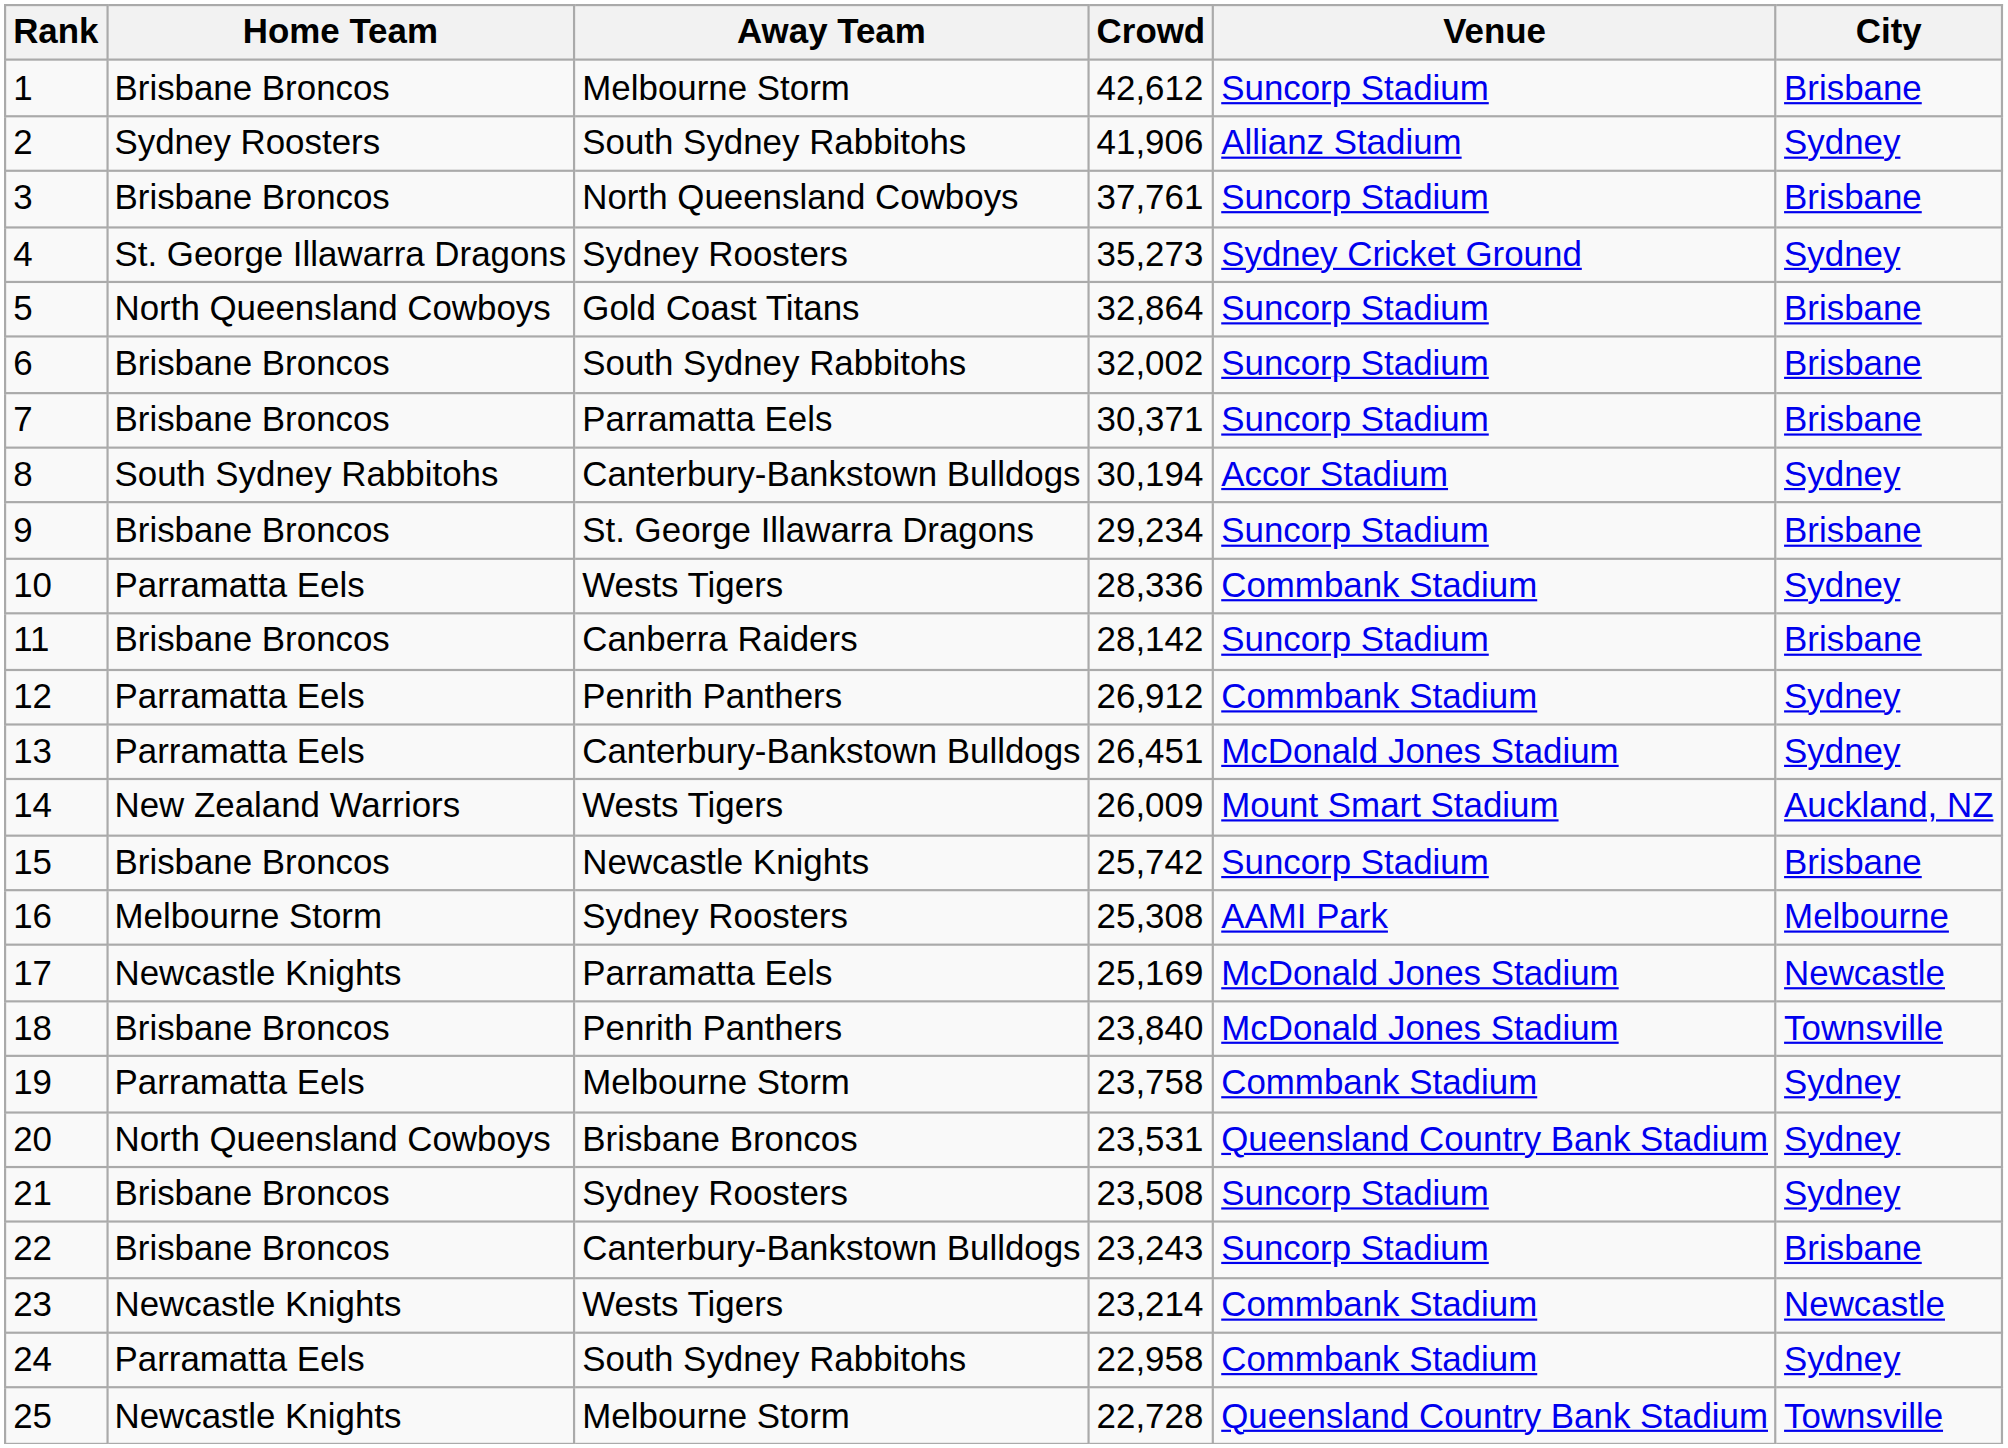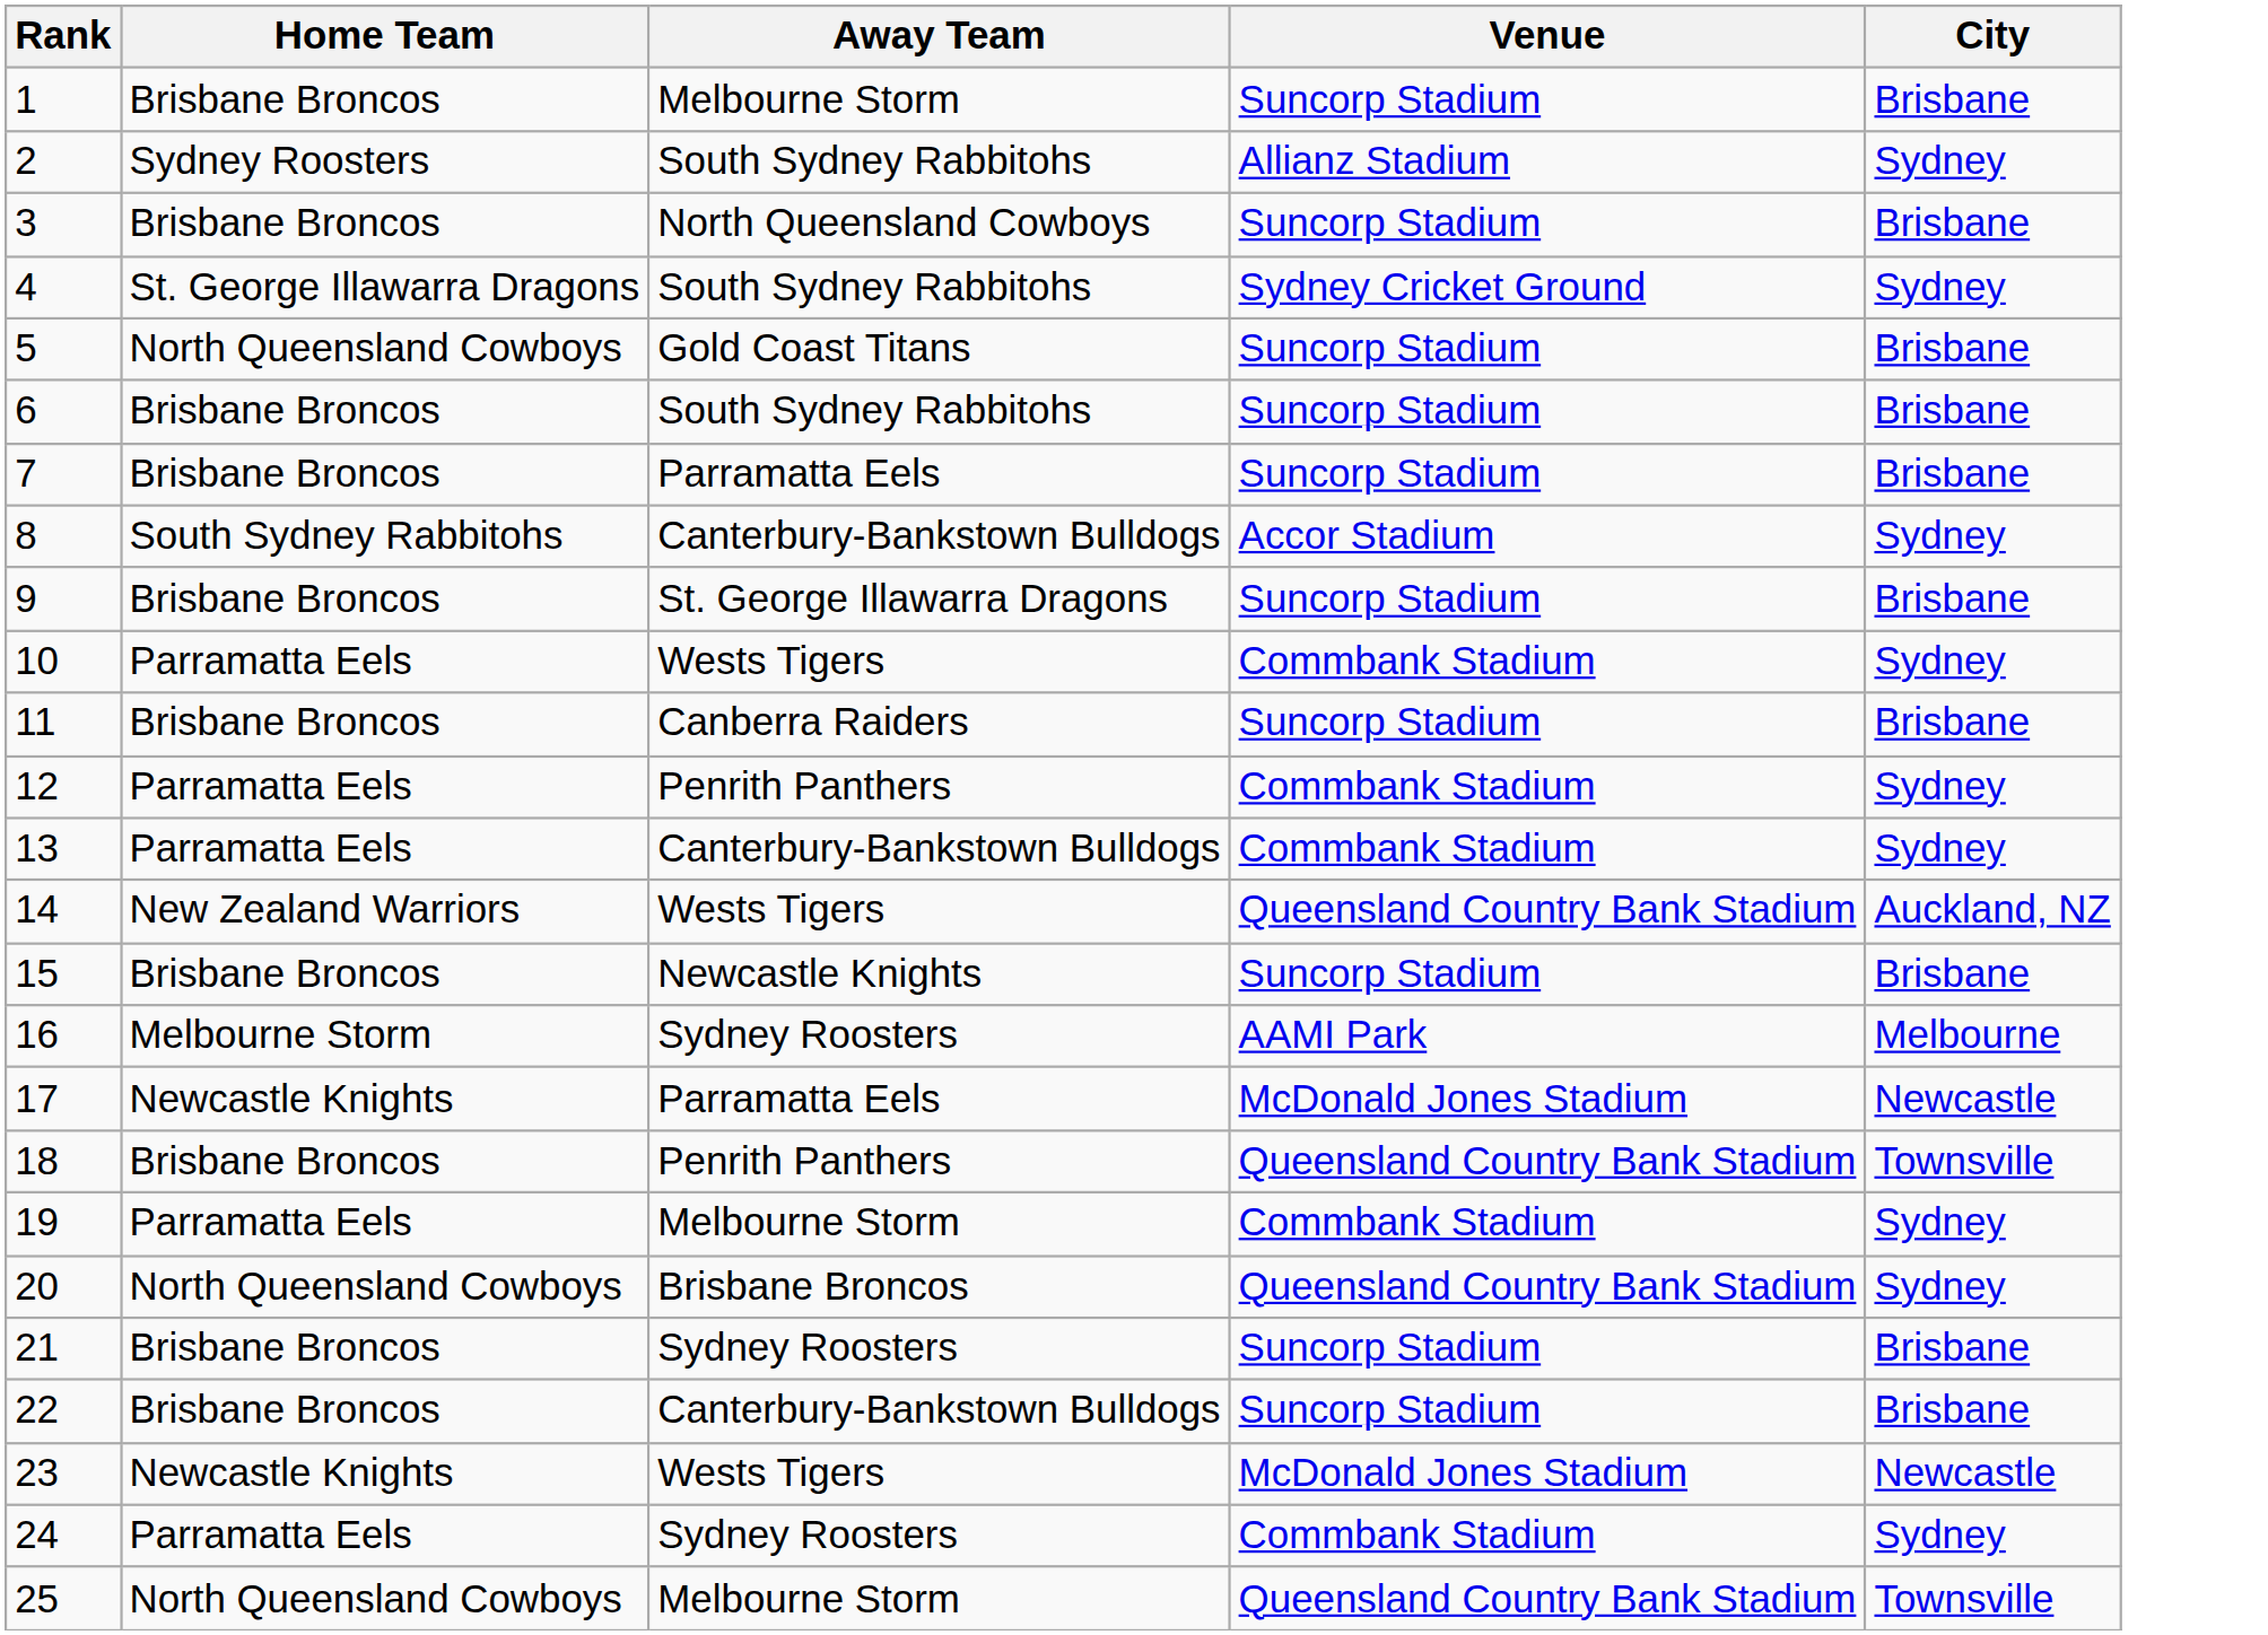 <table class="wikitable sortable">
 <tr>
 <th>Rank</th>
 <th>Home Team</th>
 <th>Away Team</th>
-<th>Crowd</th>
 <th>Venue</th>
 <th>City</th>
 </tr>
 <tr>
 <td>1</td>
 <td> Brisbane Broncos</td>
 <td> Melbourne Storm</td>
-<td>42,612</td>
 <td><a href='#'>Suncorp Stadium</a></td>
 <td><a href='#'>Brisbane</a></td>
 </tr>
 <tr>
 <td>2</td>
 <td> Sydney Roosters</td>
 <td> South Sydney Rabbitohs</td>
-<td>41,906</td>
 <td><a href='#'>Allianz Stadium</a></td>
 <td><a href='#'>Sydney</a></td>
 </tr>
 <tr>
 <td>3</td>
 <td> Brisbane Broncos</td>
 <td> North Queensland Cowboys</td>
-<td>37,761</td>
 <td><a href='#'>Suncorp Stadium</a></td>
 <td><a href='#'>Brisbane</a></td>
 </tr>
 <tr>
 <td>4</td>
 <td> St. George Illawarra Dragons</td>
-<td> Sydney Roosters</td>
-<td>35,273</td>
+<td> South Sydney Rabbitohs</td>
 <td><a href='#'>Sydney Cricket Ground</a></td>
 <td><a href='#'>Sydney</a></td>
 </tr>
 <tr>
 <td>5</td>
 <td> North Queensland Cowboys</td>
 <td> Gold Coast Titans</td>
-<td>32,864</td>
 <td><a href='#'>Suncorp Stadium</a></td>
 <td><a href='#'>Brisbane</a></td>
 </tr>
 <tr>
 <td>6</td>
 <td> Brisbane Broncos</td>
 <td> South Sydney Rabbitohs</td>
-<td>32,002</td>
 <td><a href='#'>Suncorp Stadium</a></td>
 <td><a href='#'>Brisbane</a></td>
 </tr>
 <tr>
 <td>7</td>
 <td> Brisbane Broncos</td>
 <td> Parramatta Eels</td>
-<td>30,371</td>
 <td><a href='#'>Suncorp Stadium</a></td>
 <td><a href='#'>Brisbane</a></td>
 </tr>
 <tr>
 <td>8</td>
 <td> South Sydney Rabbitohs</td>
 <td> Canterbury-Bankstown Bulldogs</td>
-<td>30,194</td>
 <td><a href='#'>Accor Stadium</a></td>
 <td><a href='#'>Sydney</a></td>
 </tr>
 <tr>
 <td>9</td>
 <td> Brisbane Broncos</td>
 <td> St. George Illawarra Dragons</td>
-<td>29,234</td>
 <td><a href='#'>Suncorp Stadium</a></td>
 <td><a href='#'>Brisbane</a></td>
 </tr>
 <tr>
 <td>10</td>
 <td> Parramatta Eels</td>
 <td> Wests Tigers</td>
-<td>28,336</td>
 <td><a href='#'>Commbank Stadium</a></td>
 <td><a href='#'>Sydney</a></td>
 </tr>
 <tr>
 <td>11</td>
 <td> Brisbane Broncos</td>
 <td> Canberra Raiders</td>
-<td>28,142</td>
 <td><a href='#'>Suncorp Stadium</a></td>
 <td><a href='#'>Brisbane</a></td>
 </tr>
 <tr>
 <td>12</td>
 <td> Parramatta Eels</td>
 <td> Penrith Panthers</td>
-<td>26,912</td>
 <td><a href='#'>Commbank Stadium</a></td>
 <td><a href='#'>Sydney</a></td>
 </tr>
 <tr>
 <td>13</td>
 <td> Parramatta Eels</td>
 <td> Canterbury-Bankstown Bulldogs</td>
-<td>26,451</td>
-<td><a href='#'>McDonald Jones Stadium</a></td>
+<td><a href='#'>Commbank Stadium</a></td>
 <td><a href='#'>Sydney</a></td>
 </tr>
 <tr>
 <td>14</td>
 <td> New Zealand Warriors</td>
 <td> Wests Tigers</td>
-<td>26,009</td>
-<td><a href='#'>Mount Smart Stadium</a></td>
+<td><a href='#'>Queensland Country Bank Stadium</a></td>
 <td><a href='#'>Auckland, NZ</a></td>
 </tr>
 <tr>
 <td>15</td>
 <td> Brisbane Broncos</td>
 <td> Newcastle Knights</td>
-<td>25,742</td>
 <td><a href='#'>Suncorp Stadium</a></td>
 <td><a href='#'>Brisbane</a></td>
 </tr>
 <tr>
 <td>16</td>
 <td> Melbourne Storm</td>
 <td> Sydney Roosters</td>
-<td>25,308</td>
 <td><a href='#'>AAMI Park</a></td>
 <td><a href='#'>Melbourne</a></td>
 </tr>
 <tr>
 <td>17</td>
 <td> Newcastle Knights</td>
 <td> Parramatta Eels</td>
-<td>25,169</td>
 <td><a href='#'>McDonald Jones Stadium</a></td>
 <td><a href='#'>Newcastle</a></td>
 </tr>
 <tr>
 <td>18</td>
 <td> Brisbane Broncos</td>
 <td> Penrith Panthers</td>
-<td>23,840</td>
-<td><a href='#'>McDonald Jones Stadium</a></td>
+<td><a href='#'>Queensland Country Bank Stadium</a></td>
 <td><a href='#'>Townsville</a></td>
 </tr>
 <tr>
 <td>19</td>
 <td> Parramatta Eels</td>
 <td> Melbourne Storm</td>
-<td>23,758</td>
 <td><a href='#'>Commbank Stadium</a></td>
 <td><a href='#'>Sydney</a></td>
 </tr>
 <tr>
 <td>20</td>
 <td> North Queensland Cowboys</td>
 <td> Brisbane Broncos</td>
-<td>23,531</td>
 <td><a href='#'>Queensland Country Bank Stadium</a></td>
 <td><a href='#'>Sydney</a></td>
 </tr>
 <tr>
 <td>21</td>
 <td> Brisbane Broncos</td>
 <td> Sydney Roosters</td>
-<td>23,508</td>
 <td><a href='#'>Suncorp Stadium</a></td>
-<td><a href='#'>Sydney</a></td>
+<td><a href='#'>Brisbane</a></td>
 </tr>
 <tr>
 <td>22</td>
 <td> Brisbane Broncos</td>
 <td> Canterbury-Bankstown Bulldogs</td>
-<td>23,243</td>
 <td><a href='#'>Suncorp Stadium</a></td>
 <td><a href='#'>Brisbane</a></td>
 </tr>
 <tr>
 <td>23</td>
 <td> Newcastle Knights</td>
 <td> Wests Tigers</td>
-<td>23,214</td>
-<td><a href='#'>Commbank Stadium</a></td>
+<td><a href='#'>McDonald Jones Stadium</a></td>
 <td><a href='#'>Newcastle</a></td>
 </tr>
 <tr>
 <td>24</td>
 <td> Parramatta Eels</td>
-<td> South Sydney Rabbitohs</td>
-<td>22,958</td>
+<td> Sydney Roosters</td>
 <td><a href='#'>Commbank Stadium</a></td>
 <td><a href='#'>Sydney</a></td>
 </tr>
 <tr>
 <td>25</td>
-<td> Newcastle Knights</td>
+<td> North Queensland Cowboys</td>
 <td> Melbourne Storm</td>
-<td>22,728</td>
 <td><a href='#'>Queensland Country Bank Stadium</a></td>
 <td><a href='#'>Townsville</a></td>
 </tr>
 </table>
